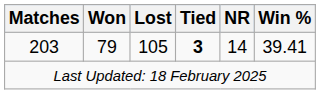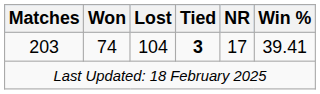 <table class="wikitable plainrowheaders sortable"  style="text-align:center;">
 <tr style="background:#9cf;">
 <th scope="col">Matches</th>
 <th scope="col">Won</th>
 <th scope="col">Lost</th>
 <th scope="col">Tied</th>
 <th scope="col">NR</th>
 <th scope="col">Win %</th>
 </tr>
 <tr>
 <td>203</td>
-<td>79</td>
-<td>105</td>
+<td>74</td>
+<td>104</td>
 <td><strong>3</strong></td>
-<td>14</td>
+<td>17</td>
 <td>39.41</td>
 </tr>
 <tr>
 <td colspan=6><small><em>Last Updated: 18 February 2025 </em></small></td>
 </tr>
 </table>
